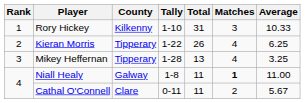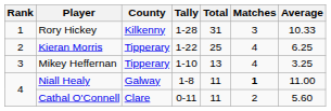 <table class="wikitable">
 <tr>
 <th>Rank</th>
 <th>Player</th>
 <th>County</th>
 <th>Tally</th>
 <th>Total</th>
 <th>Matches</th>
 <th>Average</th>
 </tr>
 <tr>
 <td rowspan=1 align=center>1</td>
 <td>Rory Hickey</td>
 <td><a href='#'>Kilkenny</a></td>
-<td align=center>1-10</td>
+<td align=center>1-28</td>
 <td align=center>31</td>
 <td align=center>3</td>
 <td align=center>10.33</td>
 </tr>
 <tr>
 <td rowspan=1 align=center>2</td>
 <td><a href='#'>Kieran Morris</a></td>
 <td><a href='#'>Tipperary</a></td>
 <td align=center>1-22</td>
-<td align=center>26</td>
+<td align=center>25</td>
 <td align=center>4</td>
 <td align=center>6.25</td>
 </tr>
 <tr>
 <td rowspan=1 align=center>3</td>
 <td>Mikey Heffernan</td>
 <td><a href='#'>Tipperary</a></td>
-<td align=center>1-28</td>
+<td align=center>1-10</td>
 <td align=center>13</td>
 <td align=center>4</td>
 <td align=center>3.25</td>
 </tr>
 <tr>
 <td rowspan=2 align=center>4</td>
 <td><a href='#'>Niall Healy</a></td>
 <td><a href='#'>Galway</a></td>
 <td align=center>1-8</td>
 <td align=center>11</td>
 <td align=center><strong>1</strong></td>
 <td align=center>11.00</td>
 </tr>
 <tr>
 <td><a href='#'>Cathal O'Connell</a></td>
 <td><a href='#'>Clare</a></td>
 <td align=center>0-11</td>
 <td align=center>11</td>
 <td align=center>2</td>
-<td align=center>5.67</td>
+<td align=center>5.60</td>
 </tr>
 </table>
